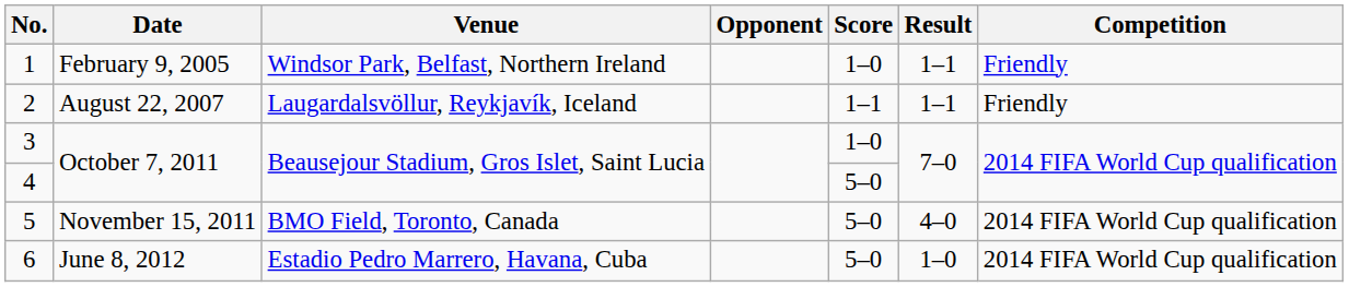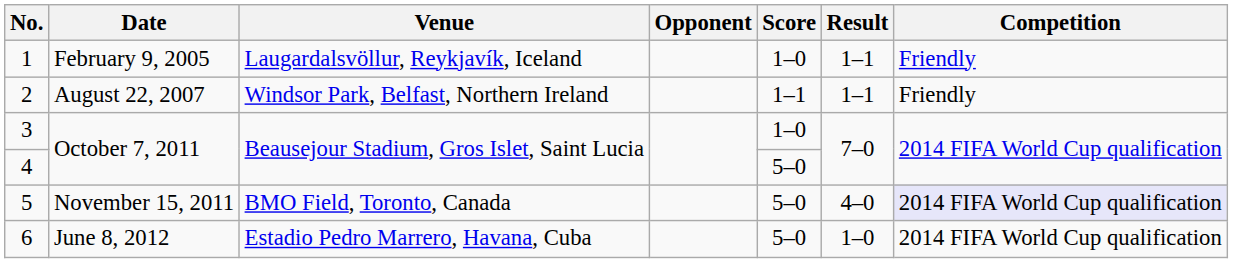 <table class="wikitable sortable">
 <tr>
 <th scope="col">No.</th>
 <th scope="col">Date</th>
 <th scope="col">Venue</th>
 <th scope="col">Opponent</th>
 <th scope="col">Score</th>
 <th scope="col">Result</th>
 <th scope="col">Competition</th>
 </tr>
 <tr>
 <td align="center">1</td>
 <td>February 9, 2005</td>
-<td><a href='#'>Windsor Park</a>, <a href='#'>Belfast</a>, Northern Ireland</td>
+<td><a href='#'>Laugardalsvöllur</a>, <a href='#'>Reykjavík</a>, Iceland</td>
 <td></td>
 <td align="center">1–0</td>
 <td align="center">1–1</td>
 <td><a href='#'>Friendly</a></td>
 </tr>
 <tr>
 <td align="center">2</td>
 <td>August 22, 2007</td>
-<td><a href='#'>Laugardalsvöllur</a>, <a href='#'>Reykjavík</a>, Iceland</td>
+<td><a href='#'>Windsor Park</a>, <a href='#'>Belfast</a>, Northern Ireland</td>
 <td></td>
 <td align="center">1–1</td>
 <td align="center">1–1</td>
 <td>Friendly</td>
 </tr>
 <tr>
 <td align="center">3</td>
 <td rowspan="2">October 7, 2011</td>
 <td rowspan="2"><a href='#'>Beausejour Stadium</a>, <a href='#'>Gros Islet</a>, Saint Lucia</td>
 <td rowspan="2"></td>
 <td align="center">1–0</td>
 <td rowspan="2" align="center">7–0</td>
 <td rowspan="2"><a href='#'>2014 FIFA World Cup qualification</a></td>
 </tr>
 <tr>
 <td align="center">4</td>
 <td align="center">5–0</td>
 </tr>
 <tr>
 <td align="center">5</td>
 <td>November 15, 2011</td>
 <td><a href='#'>BMO Field</a>, <a href='#'>Toronto</a>, Canada</td>
 <td></td>
 <td align="center">5–0</td>
 <td align="center">4–0</td>
-<td>2014 FIFA World Cup qualification</td>
+<td style="background: lavender;">2014 FIFA World Cup qualification</td>
 </tr>
 <tr>
 <td align="center">6</td>
 <td>June 8, 2012</td>
 <td><a href='#'>Estadio Pedro Marrero</a>, <a href='#'>Havana</a>, Cuba</td>
 <td></td>
 <td align="center">5–0</td>
 <td align="center">1–0</td>
 <td>2014 FIFA World Cup qualification</td>
 </tr>
 </table>
